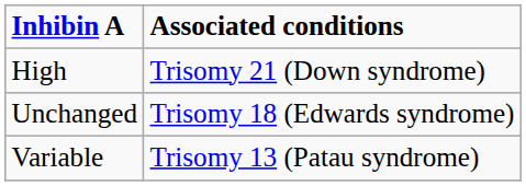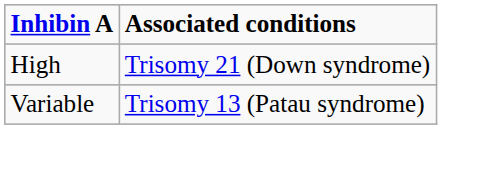 <table class="wikitable">
 <tr>
 <td><strong><a href='#'>Inhibin</a> A</strong></td>
 <td><strong>Associated conditions</strong></td>
 </tr>
 <tr>
 <td>High</td>
 <td><a href='#'>Trisomy 21</a> (Down syndrome)</td>
 </tr>
 <tr>
-<td>Unchanged</td>
-<td><a href='#'>Trisomy 18</a> (Edwards syndrome)</td>
-</tr>
-<tr>
 <td>Variable</td>
 <td><a href='#'>Trisomy 13</a> (Patau syndrome)</td>
 </tr>
 </table>
